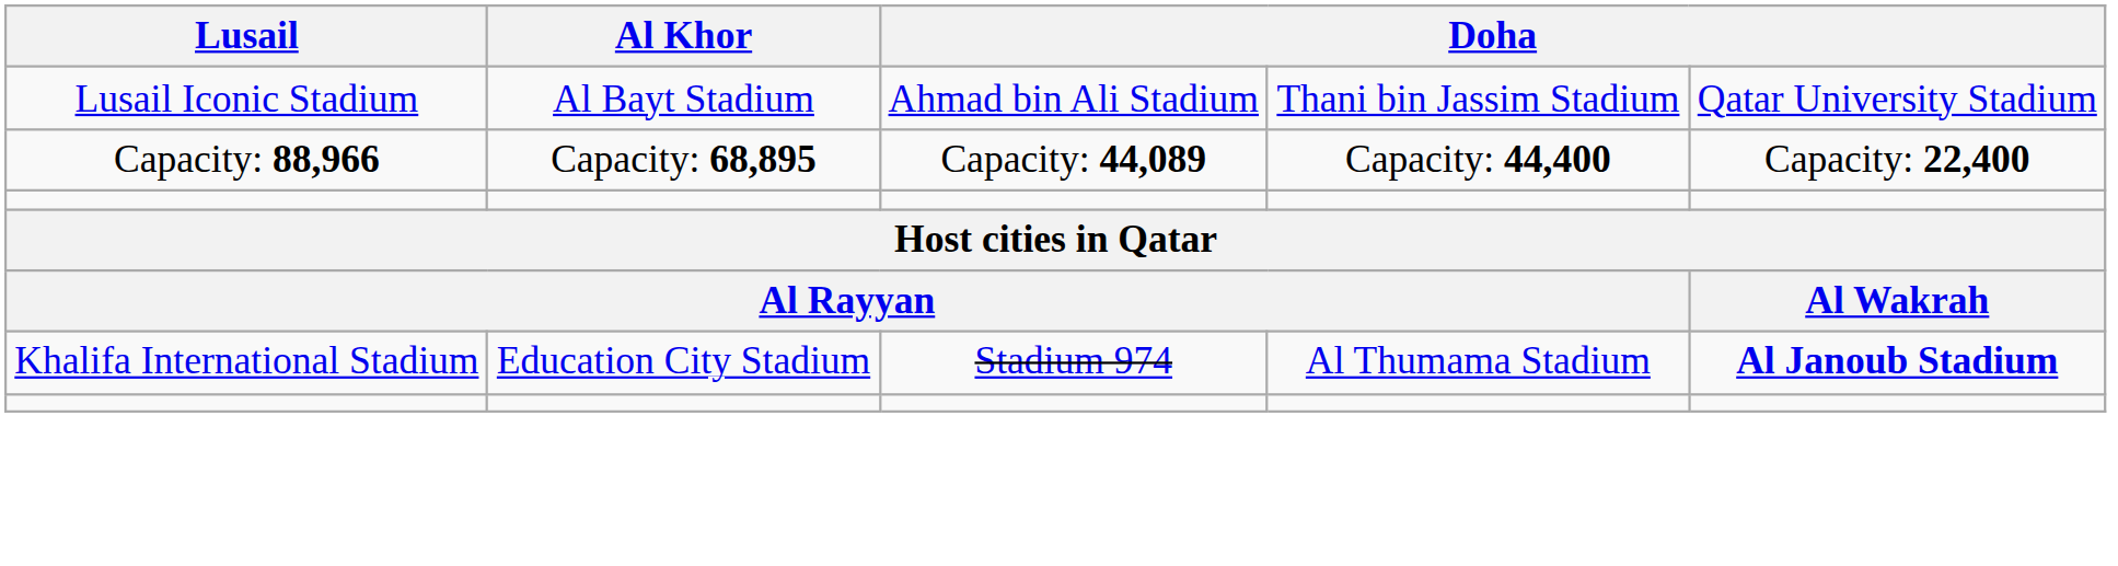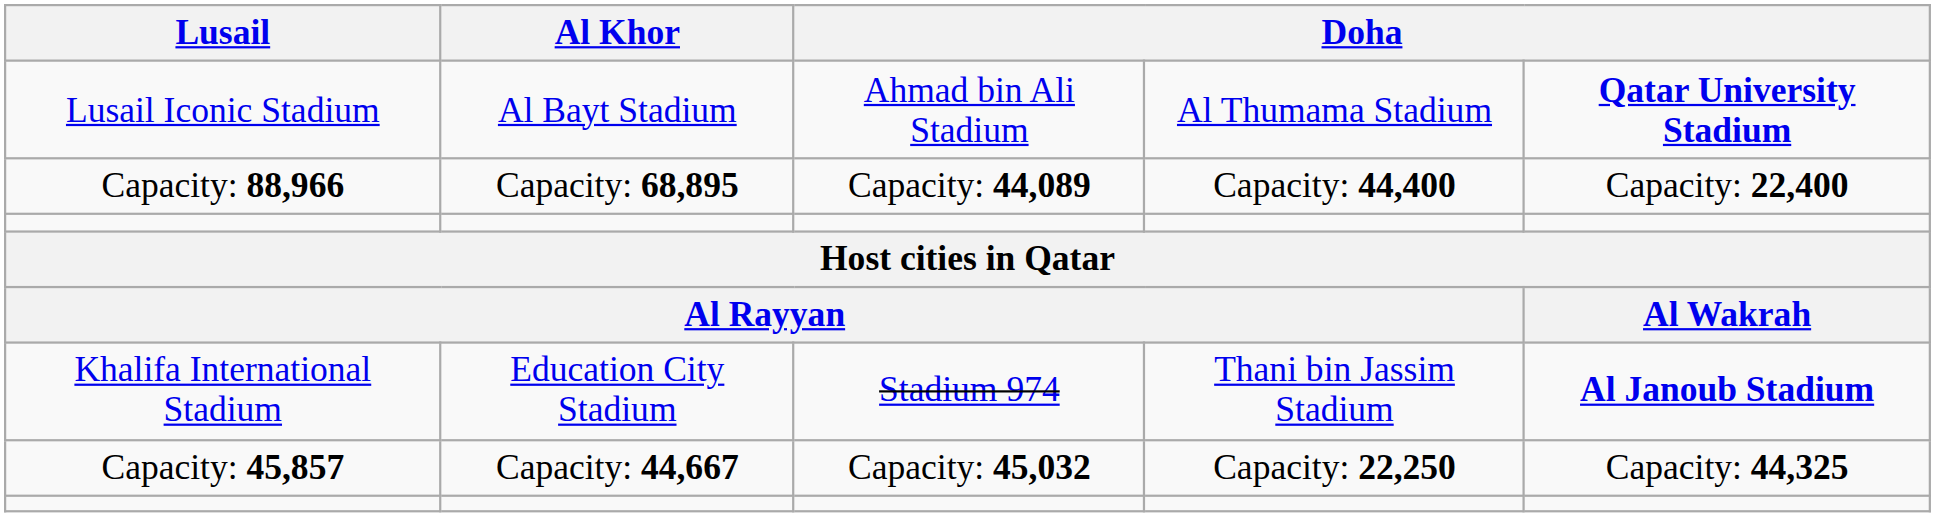 <table class="wikitable" style="text-align:center">
 <tr>
 <th><a href='#'>Lusail</a></th>
 <th><a href='#'>Al Khor</a></th>
 <th colspan=3><a href='#'>Doha</a></th>
 </tr>
 <tr>
 <td><a href='#'>Lusail Iconic Stadium</a></td>
 <td><a href='#'>Al Bayt Stadium</a></td>
 <td><a href='#'>Ahmad bin Ali Stadium</a> </td>
-<td><a href='#'>Thani bin Jassim Stadium</a></td>
-<td><a href='#'>Qatar University Stadium</a></td>
+<td><a href='#'>Al Thumama Stadium</a></td>
+<td><strong><a href='#'>Qatar University Stadium</a></strong></td>
 </tr>
 <tr>
 <td>Capacity: <strong>88,966</strong></td>
 <td>Capacity: <strong>68,895</strong></td>
 <td>Capacity: <strong>44,089</strong></td>
 <td>Capacity: <strong>44,400</strong></td>
 <td>Capacity: <strong>22,400</strong></td>
 </tr>
 <tr>
 <td></td>
 <td></td>
 <td></td>
 <td></td>
 <td></td>
 </tr>
 <tr>
 <th rowspan="1" colspan="5">Host cities in Qatar</th>
 </tr>
 <tr>
 <th colspan="4"><a href='#'>Al Rayyan</a></th>
 <th><a href='#'>Al Wakrah</a></th>
 </tr>
 <tr>
 <td><a href='#'>Khalifa International Stadium</a></td>
 <td><a href='#'>Education City Stadium</a></td>
 <td><s><a href='#'>Stadium 974</a></s></td>
-<td><a href='#'>Al Thumama Stadium</a></td>
+<td><a href='#'>Thani bin Jassim Stadium</a></td>
 <td><strong><a href='#'>Al Janoub Stadium</a></strong></td>
+</tr>
+<tr>
+<td>Capacity: <strong>45,857</strong></td>
+<td>Capacity: <strong>44,667</strong></td>
+<td>Capacity: <strong>45,032</strong></td>
+<td>Capacity: <strong>22,250</strong></td>
+<td>Capacity: <strong>44,325</strong></td>
 </tr>
 <tr>
 <td></td>
 <td></td>
 <td></td>
 <td></td>
 <td></td>
 </tr>
 </table>
